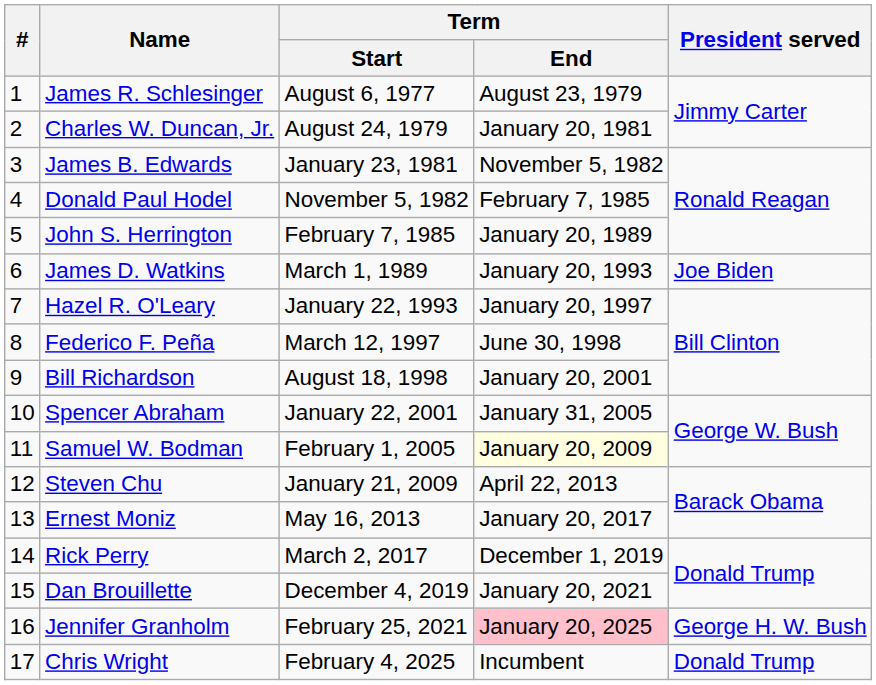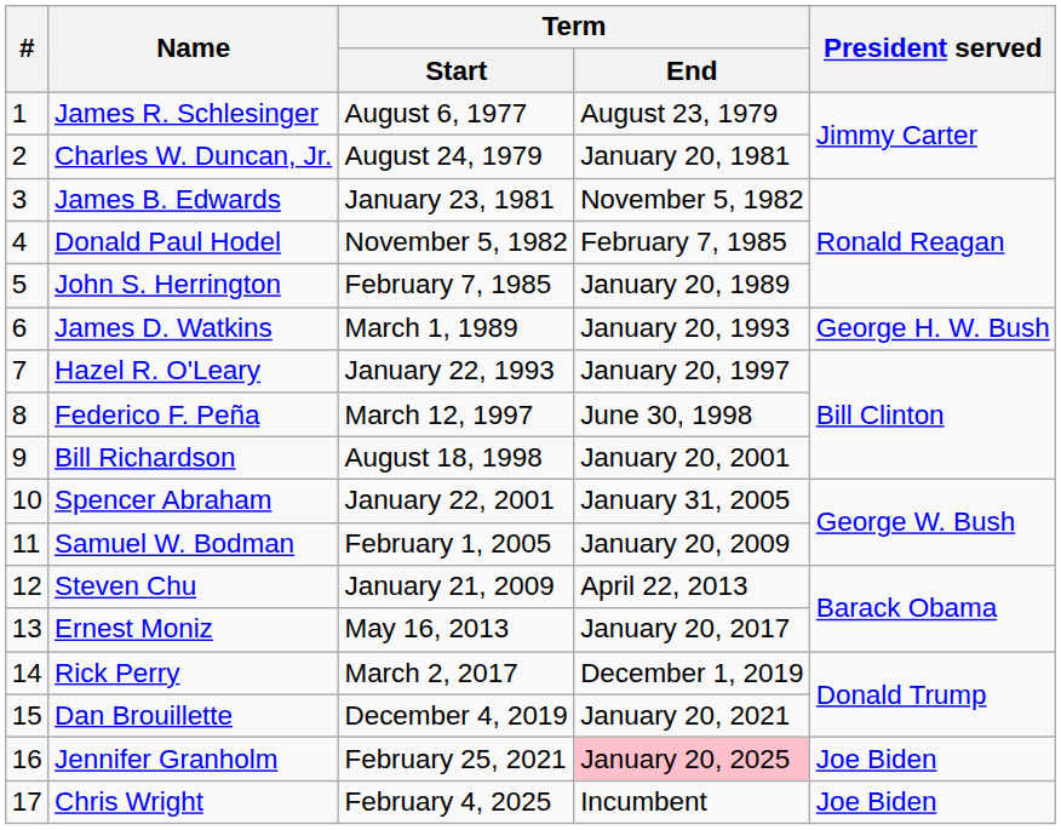 <table class="wikitable">
 <tr>
 <th rowspan="2">#</th>
 <th rowspan="2">Name</th>
 <th colspan="2">Term</th>
 <th rowspan="2"><a href='#'>President</a> served</th>
 </tr>
 <tr>
 <th>Start</th>
 <th>End</th>
 </tr>
 <tr>
 <td>1</td>
 <td><a href='#'>James R. Schlesinger</a></td>
 <td>August 6, 1977</td>
 <td>August 23, 1979</td>
 <td rowspan=2><a href='#'>Jimmy Carter</a></td>
 </tr>
 <tr>
 <td>2</td>
 <td><a href='#'>Charles W. Duncan, Jr.</a></td>
 <td>August 24, 1979</td>
 <td>January 20, 1981</td>
 </tr>
 <tr>
 <td>3</td>
 <td><a href='#'>James B. Edwards</a></td>
 <td>January 23, 1981</td>
 <td>November 5, 1982</td>
 <td rowspan=3><a href='#'>Ronald Reagan</a></td>
 </tr>
 <tr>
 <td>4</td>
 <td><a href='#'>Donald Paul Hodel</a></td>
 <td>November 5, 1982</td>
 <td>February 7, 1985</td>
 </tr>
 <tr>
 <td>5</td>
 <td><a href='#'>John S. Herrington</a></td>
 <td>February 7, 1985</td>
 <td>January 20, 1989</td>
 </tr>
 <tr>
 <td>6</td>
 <td><a href='#'>James D. Watkins</a></td>
 <td>March 1, 1989</td>
 <td>January 20, 1993</td>
-<td><a href='#'>Joe Biden</a></td>
+<td><a href='#'>George H. W. Bush</a></td>
 </tr>
 <tr>
 <td>7</td>
 <td><a href='#'>Hazel R. O'Leary</a></td>
 <td>January 22, 1993</td>
 <td>January 20, 1997</td>
 <td rowspan=3><a href='#'>Bill Clinton</a></td>
 </tr>
 <tr>
 <td>8</td>
 <td><a href='#'>Federico F. Peña</a></td>
 <td>March 12, 1997</td>
 <td>June 30, 1998</td>
 </tr>
 <tr>
 <td>9</td>
 <td><a href='#'>Bill Richardson</a></td>
 <td>August 18, 1998</td>
 <td>January 20, 2001</td>
 </tr>
 <tr>
 <td>10</td>
 <td><a href='#'>Spencer Abraham</a></td>
 <td>January 22, 2001</td>
 <td>January 31, 2005</td>
 <td rowspan=2><a href='#'>George W. Bush</a></td>
 </tr>
 <tr>
 <td>11</td>
 <td><a href='#'>Samuel W. Bodman</a></td>
 <td>February 1, 2005</td>
-<td style="background: lightyellow;">January 20, 2009</td>
+<td>January 20, 2009</td>
 </tr>
 <tr>
 <td>12</td>
 <td><a href='#'>Steven Chu</a></td>
 <td>January 21, 2009</td>
 <td>April 22, 2013</td>
 <td rowspan=2><a href='#'>Barack Obama</a></td>
 </tr>
 <tr>
 <td>13</td>
 <td><a href='#'>Ernest Moniz</a></td>
 <td>May 16, 2013</td>
 <td>January 20, 2017</td>
 </tr>
 <tr>
 <td>14</td>
 <td><a href='#'>Rick Perry</a></td>
 <td>March 2, 2017</td>
 <td>December 1, 2019</td>
 <td rowspan=2><a href='#'>Donald Trump</a></td>
 </tr>
 <tr>
 <td>15</td>
 <td><a href='#'>Dan Brouillette</a></td>
 <td>December 4, 2019</td>
 <td>January 20, 2021</td>
 </tr>
 <tr>
 <td>16</td>
 <td><a href='#'>Jennifer Granholm</a></td>
 <td>February 25, 2021</td>
 <td style="background: pink;">January 20, 2025</td>
-<td><a href='#'>George H. W. Bush</a></td>
+<td><a href='#'>Joe Biden</a></td>
 </tr>
 <tr>
 <td>17</td>
 <td><a href='#'>Chris Wright</a></td>
 <td>February 4, 2025</td>
 <td>Incumbent</td>
-<td><a href='#'>Donald Trump</a></td>
+<td><a href='#'>Joe Biden</a></td>
 </tr>
 </table>
